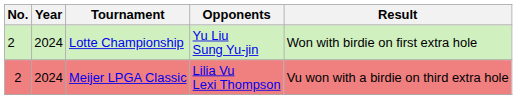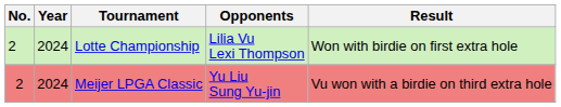 <table class="wikitable" style="font-size:95%;">
 <tr>
 <th>No.</th>
 <th>Year</th>
 <th>Tournament</th>
 <th>Opponents</th>
 <th>Result</th>
 </tr>
 <tr style="background:#D0F0C0;">
 <td>2</td>
 <td>2024</td>
 <td><a href='#'>Lotte Championship</a></td>
-<td> <a href='#'>Yu Liu</a><br> <a href='#'>Sung Yu-jin</a></td>
+<td> <a href='#'>Lilia Vu</a> <br>  <a href='#'>Lexi Thompson</a></td>
 <td>Won with birdie on first extra hole</td>
 </tr>
 <tr style="background:#F08080;">
 <td align=center>2</td>
 <td align=center>2024</td>
 <td><a href='#'>Meijer LPGA Classic</a></td>
-<td> <a href='#'>Lilia Vu</a> <br>  <a href='#'>Lexi Thompson</a></td>
+<td> <a href='#'>Yu Liu</a><br> <a href='#'>Sung Yu-jin</a></td>
 <td>Vu won with a birdie on third extra hole</td>
 </tr>
 </table>
